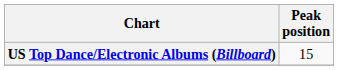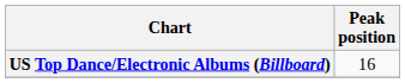 <table class="wikitable sortable plainrowheaders" style="text-align:center;" border="1">
 <tr>
 <th scope="col">Chart</th>
 <th scope="col">Peak<br>position</th>
 </tr>
 <tr>
 <th scope="row">US <a href='#'>Top Dance/Electronic Albums</a> (<em><a href='#'>Billboard</a></em>)</th>
-<td>15</td>
+<td>16</td>
 </tr>
 <tr>
 </tr>
 </table>
